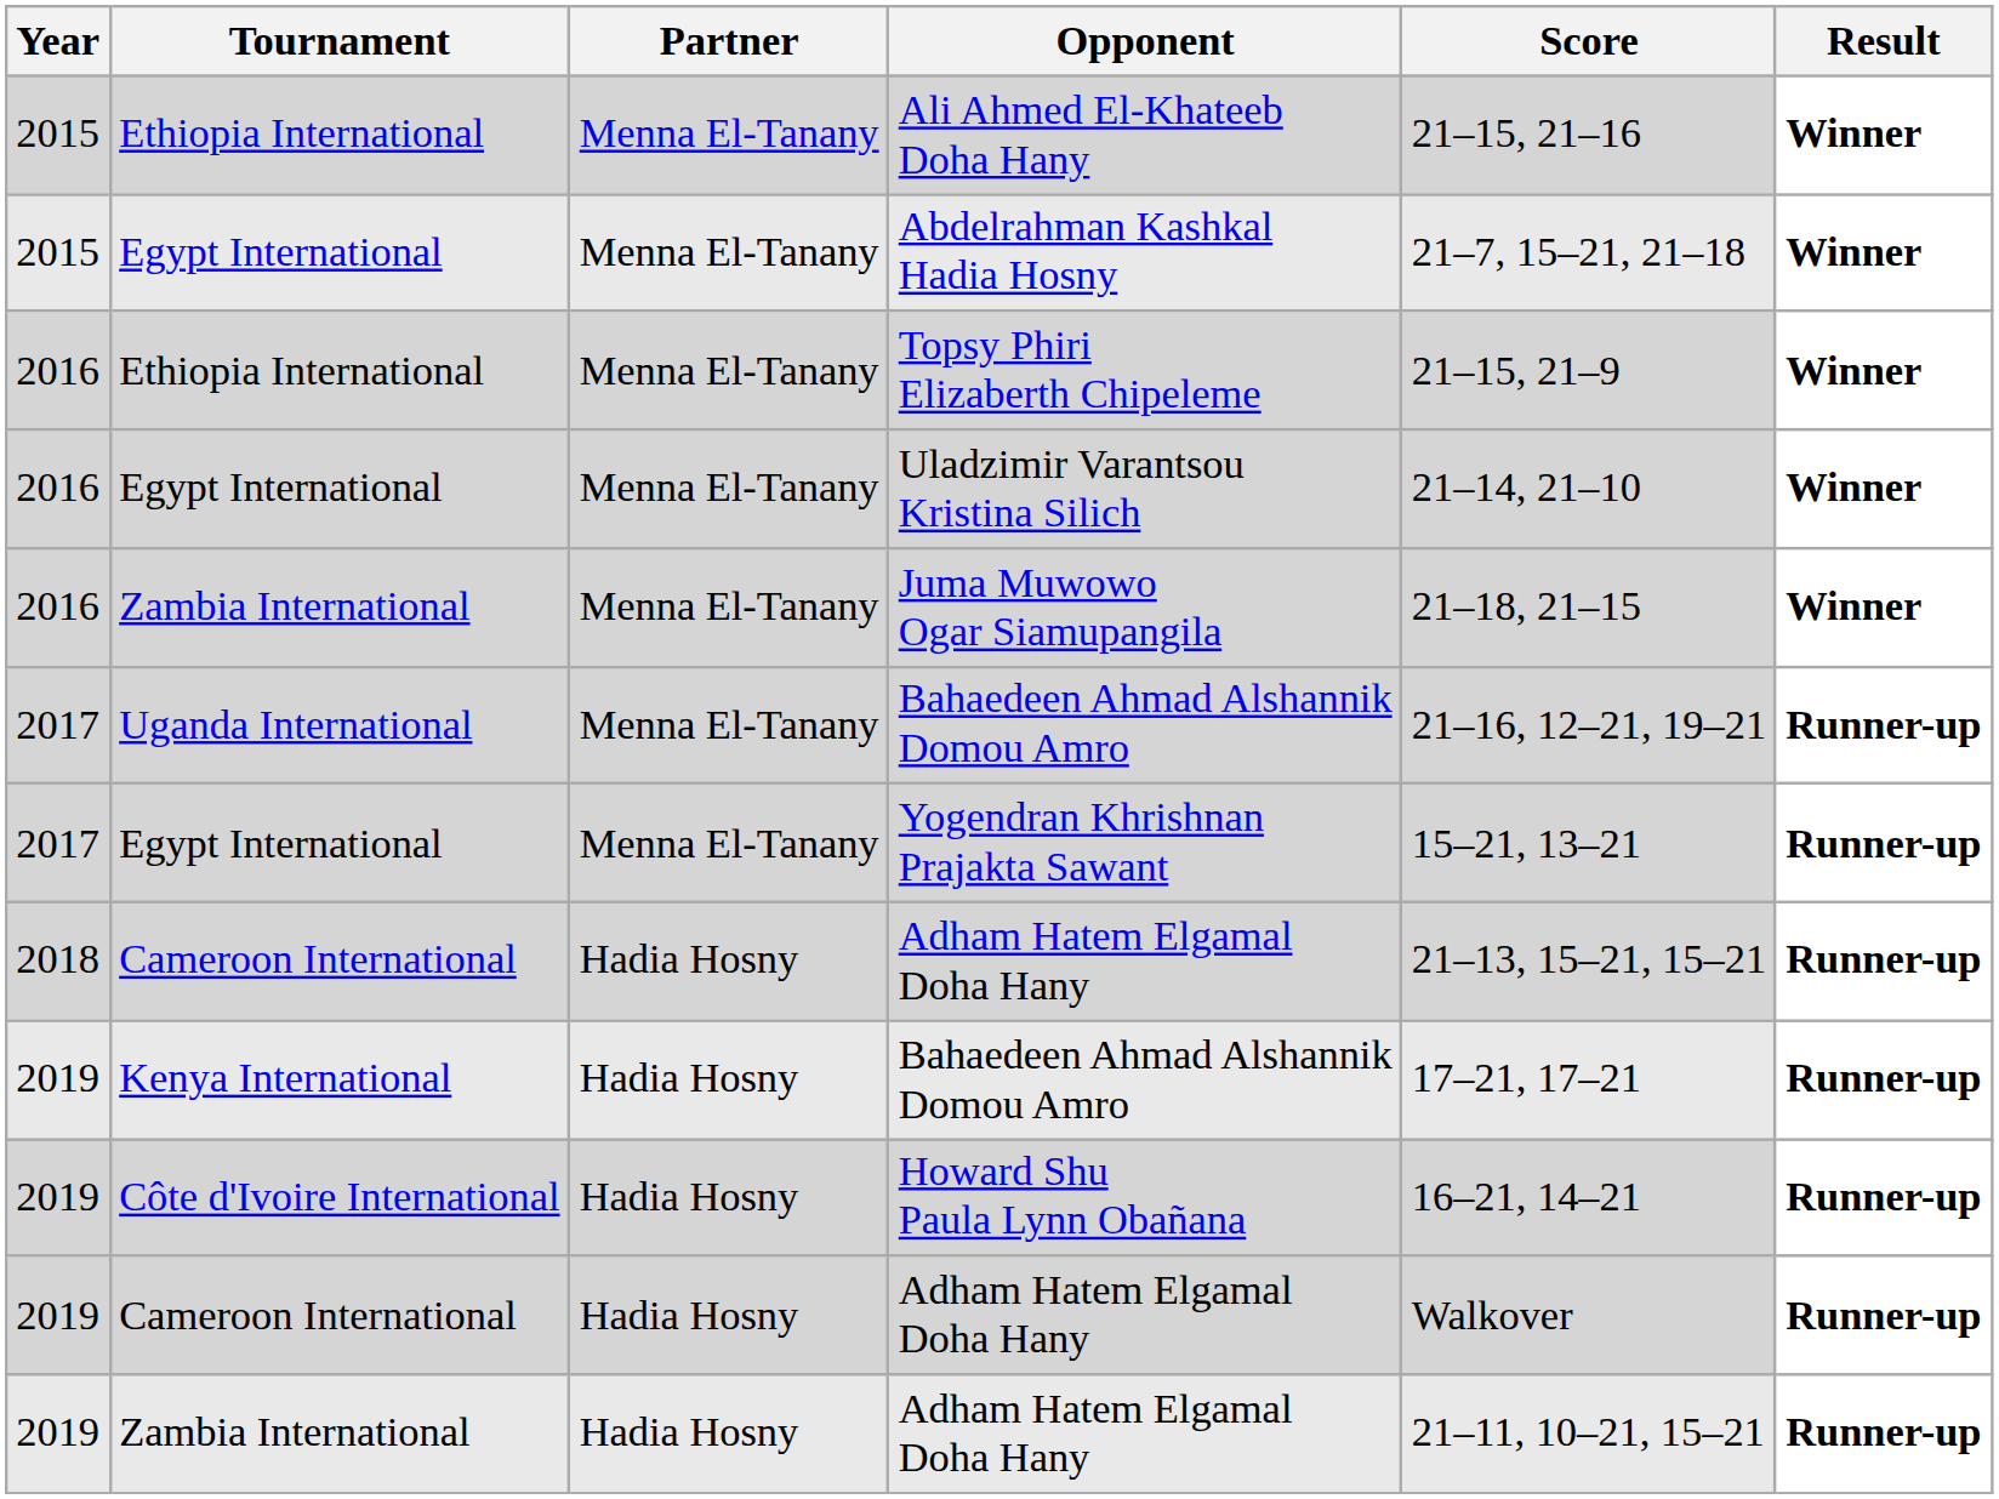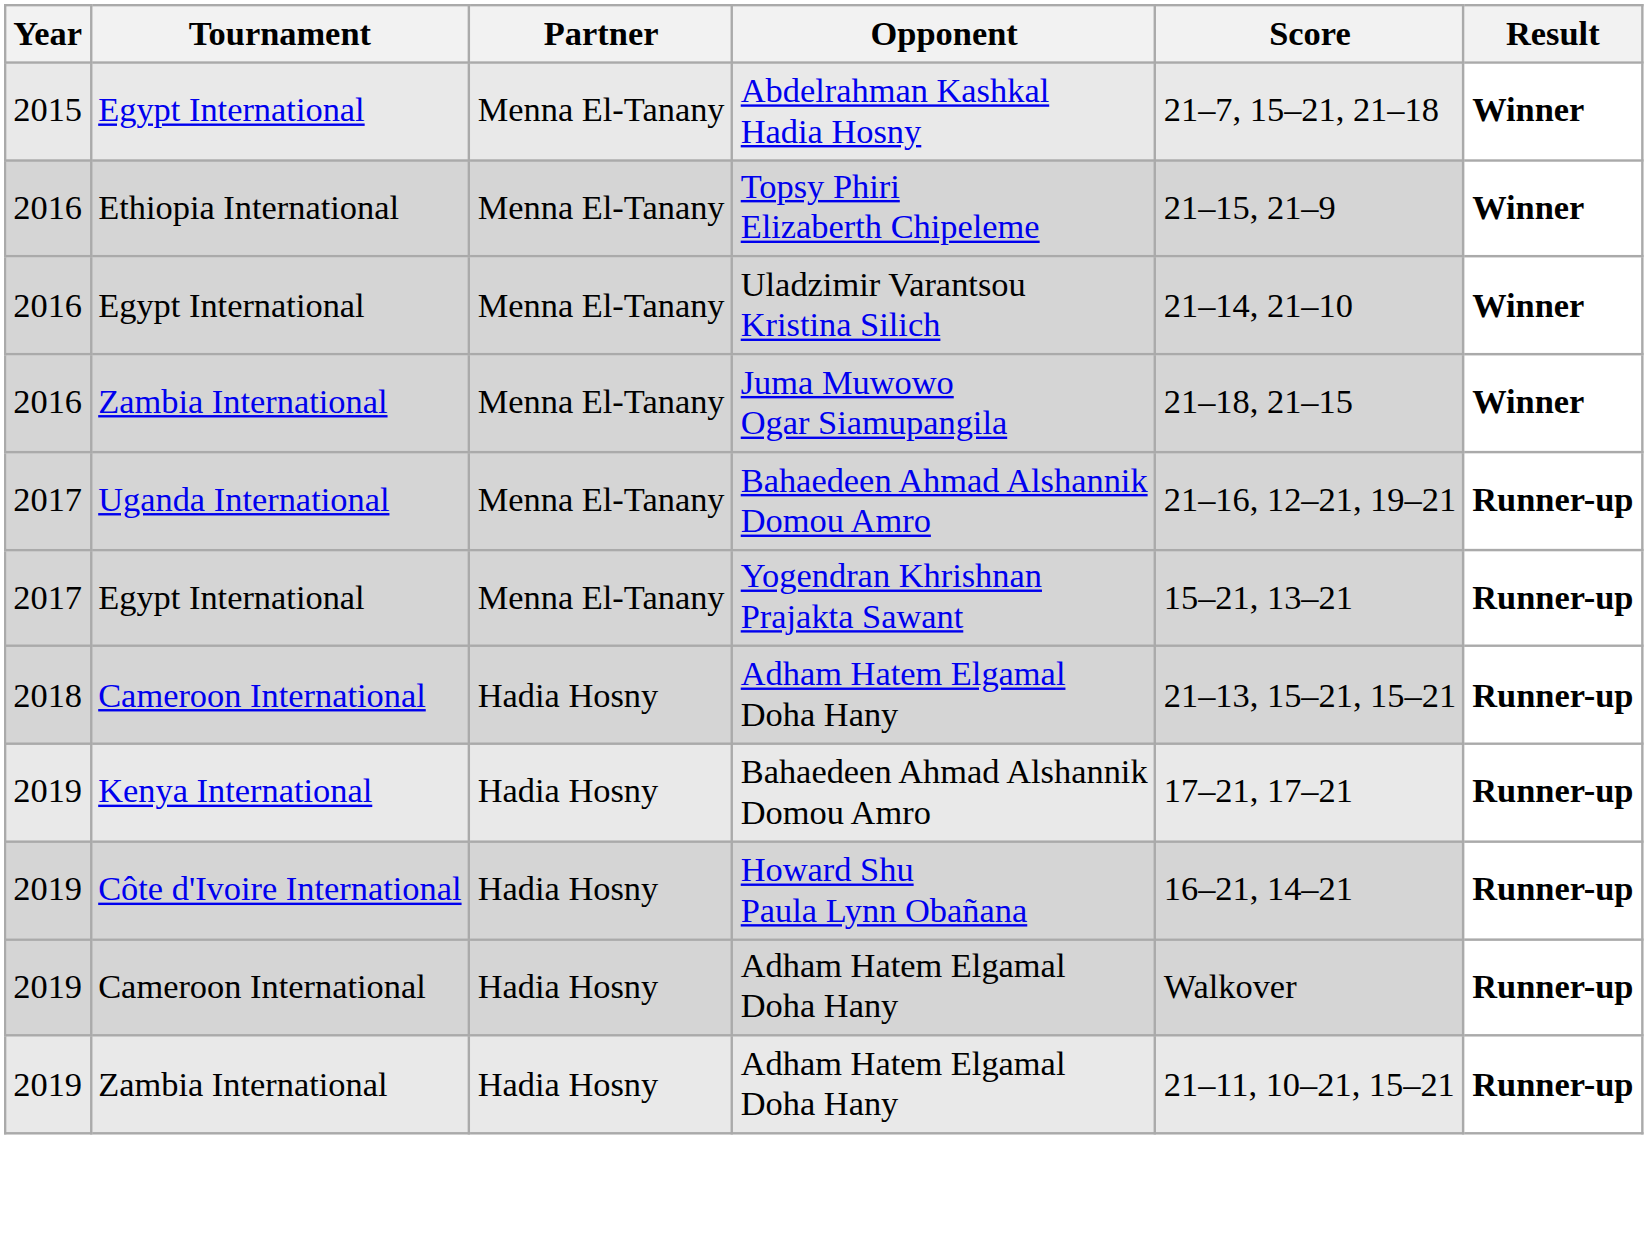 <table class="sortable wikitable" style="font-size: 90%;">
 <tr>
 <th>Year</th>
 <th>Tournament</th>
 <th>Partner</th>
 <th>Opponent</th>
 <th>Score</th>
 <th>Result</th>
-</tr>
-<tr style="background:#D5D5D5">
-<td align="center">2015</td>
-<td align="left"><a href='#'>Ethiopia International</a></td>
-<td align="left"> <a href='#'>Menna El-Tanany</a></td>
-<td align="left"> <a href='#'>Ali Ahmed El-Khateeb</a><br> <a href='#'>Doha Hany</a></td>
-<td align="left">21–15, 21–16</td>
-<td style="text-align:left; background:white"> <strong>Winner</strong></td>
 </tr>
 <tr style="background:#E9E9E9">
 <td align="center">2015</td>
 <td align="left"><a href='#'>Egypt International</a></td>
 <td align="left"> Menna El-Tanany</td>
 <td align="left"> <a href='#'>Abdelrahman Kashkal</a><br> <a href='#'>Hadia Hosny</a></td>
 <td align="left">21–7, 15–21, 21–18</td>
 <td style="text-align:left; background:white"> <strong>Winner</strong></td>
 </tr>
 <tr style="background:#D5D5D5">
 <td align="center">2016</td>
 <td align="left">Ethiopia International</td>
 <td align="left"> Menna El-Tanany</td>
 <td align="left"> <a href='#'>Topsy Phiri</a><br> <a href='#'>Elizaberth Chipeleme</a></td>
 <td align="left">21–15, 21–9</td>
 <td style="text-align:left; background:white"> <strong>Winner</strong></td>
 </tr>
 <tr style="background:#D5D5D5">
 <td align="center">2016</td>
 <td align="left">Egypt International</td>
 <td align="left"> Menna El-Tanany</td>
 <td align="left"> Uladzimir Varantsou<br> <a href='#'>Kristina Silich</a></td>
 <td align="left">21–14, 21–10</td>
 <td style="text-align:left; background:white"> <strong>Winner</strong></td>
 </tr>
 <tr style="background:#D5D5D5">
 <td align="center">2016</td>
 <td align="left"><a href='#'>Zambia International</a></td>
 <td align="left"> Menna El-Tanany</td>
 <td align="left"> <a href='#'>Juma Muwowo</a><br> <a href='#'>Ogar Siamupangila</a></td>
 <td align="left">21–18, 21–15</td>
 <td style="text-align:left; background:white"> <strong>Winner</strong></td>
 </tr>
 <tr style="background:#D5D5D5">
 <td align="center">2017</td>
 <td align="left"><a href='#'>Uganda International</a></td>
 <td align="left"> Menna El-Tanany</td>
 <td align="left"> <a href='#'>Bahaedeen Ahmad Alshannik</a><br> <a href='#'>Domou Amro</a></td>
 <td align="left">21–16, 12–21, 19–21</td>
 <td style="text-align:left; background:white"> <strong>Runner-up</strong></td>
 </tr>
 <tr style="background:#D5D5D5">
 <td align="center">2017</td>
 <td align="left">Egypt International</td>
 <td align="left"> Menna El-Tanany</td>
 <td align="left"> <a href='#'>Yogendran Khrishnan</a><br> <a href='#'>Prajakta Sawant</a></td>
 <td align="left">15–21, 13–21</td>
 <td style="text-align:left; background:white"> <strong>Runner-up</strong></td>
 </tr>
 <tr style="background:#D5D5D5">
 <td align="center">2018</td>
 <td align="left"><a href='#'>Cameroon International</a></td>
 <td align="left"> Hadia Hosny</td>
 <td align="left"> <a href='#'>Adham Hatem Elgamal</a><br> Doha Hany</td>
 <td align="left">21–13, 15–21, 15–21</td>
 <td style="text-align:left; background:white"> <strong>Runner-up</strong></td>
 </tr>
 <tr style="background:#E9E9E9">
 <td align="center">2019</td>
 <td align="left"><a href='#'>Kenya International</a></td>
 <td align="left"> Hadia Hosny</td>
 <td align="left"> Bahaedeen Ahmad Alshannik<br> Domou Amro</td>
 <td align="left">17–21, 17–21</td>
 <td style="text-align:left; background:white"> <strong>Runner-up</strong></td>
 </tr>
 <tr style="background:#D5D5D5">
 <td align="center">2019</td>
 <td align="left"><a href='#'>Côte d'Ivoire International</a></td>
 <td align="left"> Hadia Hosny</td>
 <td align="left"> <a href='#'>Howard Shu</a><br> <a href='#'>Paula Lynn Obañana</a></td>
 <td align="left">16–21, 14–21</td>
 <td style="text-align:left; background:white"> <strong>Runner-up</strong></td>
 </tr>
 <tr style="background:#D5D5D5">
 <td align="center">2019</td>
 <td align="left">Cameroon International</td>
 <td align="left"> Hadia Hosny</td>
 <td align="left"> Adham Hatem Elgamal<br> Doha Hany</td>
 <td align="left">Walkover</td>
 <td style="text-align:left; background:white"> <strong>Runner-up</strong></td>
 </tr>
 <tr style="background:#E9E9E9">
 <td align="center">2019</td>
 <td align="left">Zambia International</td>
 <td align="left"> Hadia Hosny</td>
 <td align="left"> Adham Hatem Elgamal<br> Doha Hany</td>
 <td align="left">21–11, 10–21, 15–21</td>
 <td style="text-align:left; background:white"> <strong>Runner-up</strong></td>
 </tr>
 </table>
